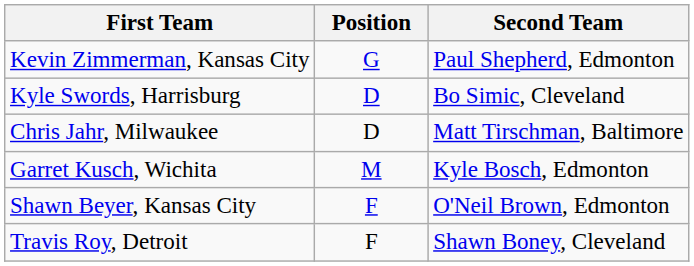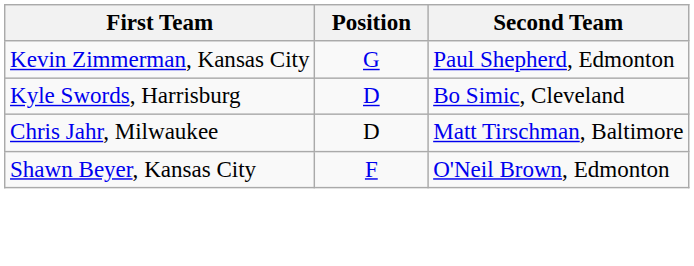 <table class="wikitable">
 <tr>
 <th>First Team</th>
 <th>  Position  </th>
 <th>Second Team</th>
 </tr>
 <tr>
 <td><a href='#'>Kevin Zimmerman</a>, Kansas City</td>
 <td align=center><a href='#'>G</a></td>
 <td><a href='#'>Paul Shepherd</a>, Edmonton</td>
 </tr>
 <tr>
 <td><a href='#'>Kyle Swords</a>, Harrisburg</td>
 <td align=center><a href='#'>D</a></td>
 <td><a href='#'>Bo Simic</a>, Cleveland</td>
 </tr>
 <tr>
 <td><a href='#'>Chris Jahr</a>, Milwaukee</td>
 <td align=center>D</td>
 <td><a href='#'>Matt Tirschman</a>, Baltimore</td>
 </tr>
 <tr>
-<td><a href='#'>Garret Kusch</a>, Wichita</td>
-<td align=center><a href='#'>M</a></td>
-<td><a href='#'>Kyle Bosch</a>, Edmonton</td>
-</tr>
-<tr>
 <td><a href='#'>Shawn Beyer</a>, Kansas City</td>
 <td align=center><a href='#'>F</a></td>
 <td><a href='#'>O'Neil Brown</a>, Edmonton</td>
 </tr>
-<tr>
-<td><a href='#'>Travis Roy</a>, Detroit</td>
-<td align=center>F</td>
-<td><a href='#'>Shawn Boney</a>, Cleveland</td>
-</tr>
 </table>
